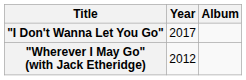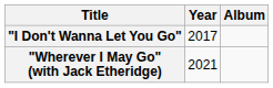 <table class="wikitable plainrowheaders">
 <tr>
 <th>Title</th>
 <th>Year</th>
 <th>Album</th>
 </tr>
 <tr>
 <th scope="row">"I Don't Wanna Let You Go"</th>
 <td>2017</td>
 <td></td>
 </tr>
 <tr>
 <th scope="row">"Wherever I May Go"<br><span>(with Jack Etheridge)</span></th>
-<td>2012</td>
+<td>2021</td>
 <td></td>
 </tr>
 </table>
